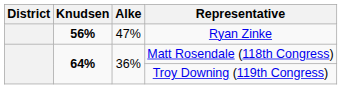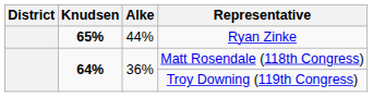 <table class=wikitable>
 <tr>
 <th>District</th>
 <th>Knudsen</th>
 <th>Alke</th>
 <th>Representative</th>
 </tr>
 <tr align=center>
 <th></th>
-<td><strong>56%</strong></td>
-<td>47%</td>
+<td><strong>65%</strong></td>
+<td>44%</td>
 <td><a href='#'>Ryan Zinke</a></td>
 </tr>
 <tr align=center>
 <th rowspan=2 ></th>
 <td rowspan=2><strong>64%</strong></td>
 <td rowspan=2>36%</td>
 <td><a href='#'>Matt Rosendale</a> (<a href='#'>118th Congress</a>)</td>
 </tr>
 <tr align=center>
 <td><a href='#'>Troy Downing</a> (<a href='#'>119th Congress</a>)</td>
 </tr>
 </table>
